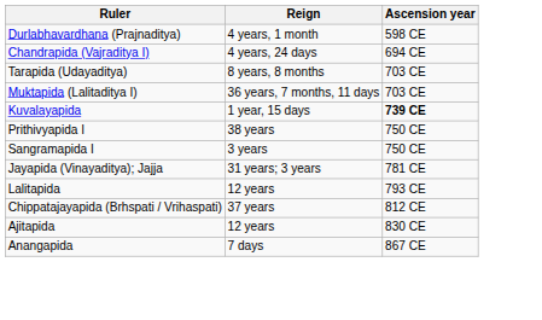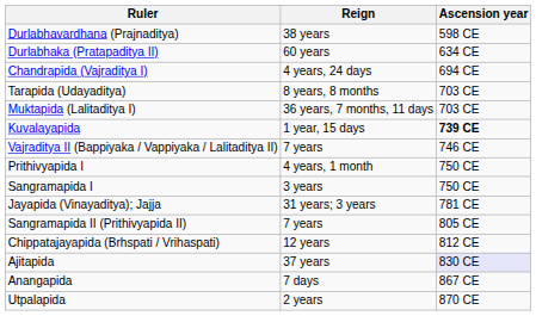 <table class="wikitable">
 <tr>
 <th>Ruler</th>
 <th>Reign</th>
 <th>Ascension year</th>
 </tr>
 <tr>
 <td><a href='#'>Durlabhavardhana</a> (Prajnaditya)</td>
-<td>4 years, 1 month</td>
+<td>38 years</td>
 <td>598 CE</td>
+</tr>
+<tr>
+<td><a href='#'>Durlabhaka (Pratapaditya II)</a></td>
+<td>60 years</td>
+<td>634 CE</td>
 </tr>
 <tr>
 <td><a href='#'>Chandrapida (Vajraditya I)</a></td>
 <td>4 years, 24 days</td>
 <td>694 CE</td>
 </tr>
 <tr>
 <td>Tarapida (Udayaditya)</td>
 <td>8 years, 8 months</td>
 <td>703 CE</td>
 </tr>
 <tr>
 <td><a href='#'>Muktapida</a> (Lalitaditya I)</td>
 <td>36 years, 7 months, 11 days</td>
 <td>703 CE</td>
 </tr>
 <tr>
 <td><a href='#'>Kuvalayapida</a></td>
 <td>1 year, 15 days</td>
 <td><strong>739 CE</strong></td>
 </tr>
 <tr>
+<td><a href='#'>Vajraditya II</a> (Bappiyaka / Vappiyaka / Lalitaditya II)</td>
+<td>7 years</td>
+<td>746 CE</td>
+</tr>
+<tr>
 <td>Prithivyapida I</td>
-<td>38 years</td>
+<td>4 years, 1 month</td>
 <td>750 CE</td>
 </tr>
 <tr>
 <td>Sangramapida I</td>
 <td>3 years</td>
 <td>750 CE</td>
 </tr>
 <tr>
 <td>Jayapida (Vinayaditya); Jajja</td>
 <td>31 years; 3 years</td>
 <td>781 CE</td>
 </tr>
 <tr>
-<td>Lalitapida</td>
-<td>12 years</td>
-<td>793 CE</td>
+<td>Sangramapida II (Prithivyapida II)</td>
+<td>7 years</td>
+<td>805 CE</td>
 </tr>
 <tr>
 <td>Chippatajayapida (Brhspati / Vrihaspati)</td>
-<td>37 years</td>
+<td>12 years</td>
 <td>812 CE</td>
 </tr>
 <tr>
 <td>Ajitapida</td>
-<td>12 years</td>
-<td>830 CE</td>
+<td>37 years</td>
+<td style="background: lavender;">830 CE</td>
 </tr>
 <tr>
 <td>Anangapida</td>
 <td>7 days</td>
 <td>867 CE</td>
 </tr>
+<tr>
+<td>Utpalapida</td>
+<td>2 years</td>
+<td>870 CE</td>
+</tr>
 </table>
